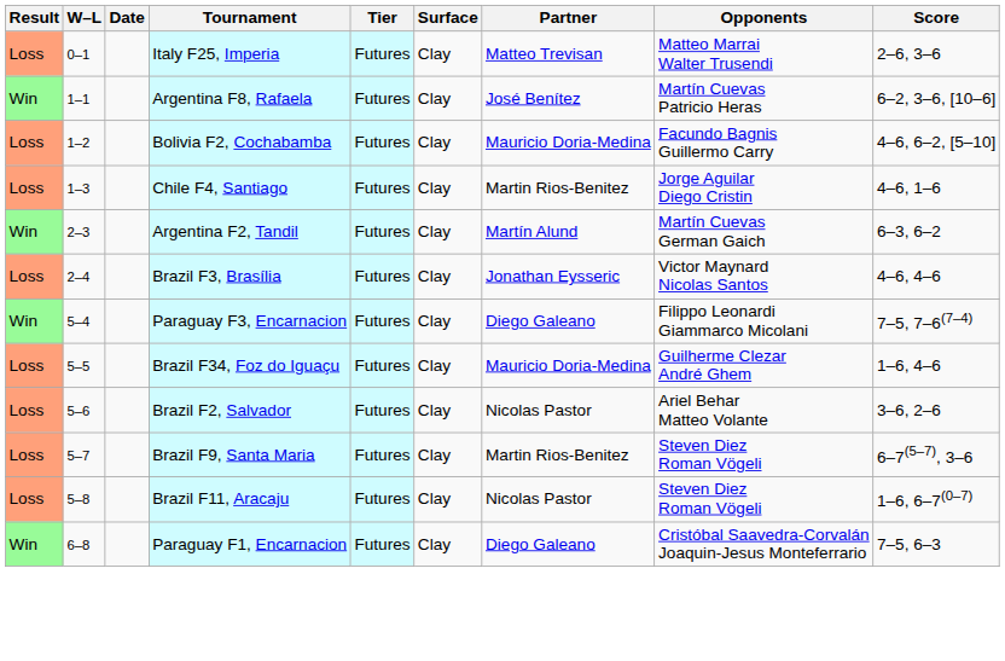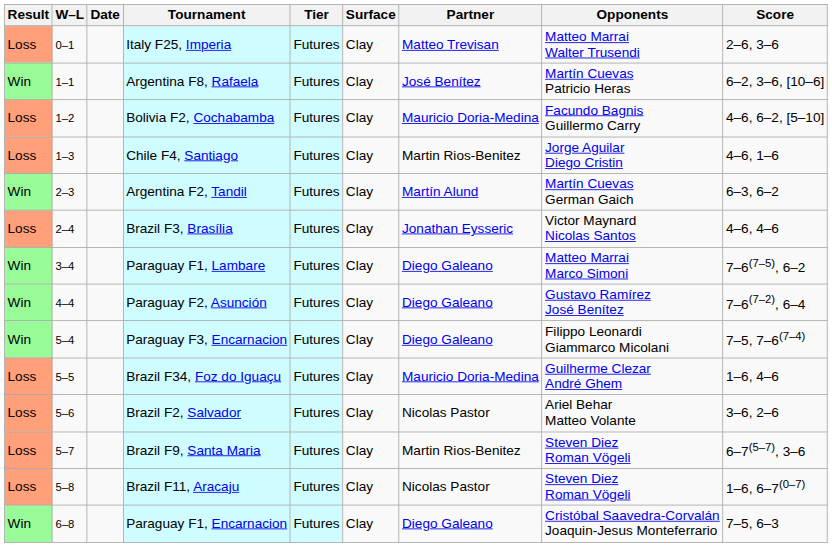 <table class="sortable wikitable">
 <tr>
 <th>Result</th>
 <th class="unsortable">W–L</th>
 <th>Date</th>
 <th>Tournament</th>
 <th>Tier</th>
 <th>Surface</th>
 <th>Partner</th>
 <th>Opponents</th>
 <th class="unsortable">Score</th>
 </tr>
 <tr>
 <td bgcolor=FFA07A>Loss</td>
 <td><small>0–1</small></td>
 <td></td>
 <td style="background:#cffcff;">Italy F25, <a href='#'>Imperia</a></td>
 <td style="background:#cffcff;">Futures</td>
 <td>Clay</td>
 <td> <a href='#'>Matteo Trevisan</a></td>
 <td> <a href='#'>Matteo Marrai</a> <br>  <a href='#'>Walter Trusendi</a></td>
 <td>2–6, 3–6</td>
 </tr>
 <tr>
 <td bgcolor=98FB98>Win</td>
 <td><small>1–1</small></td>
 <td></td>
 <td style="background:#cffcff;">Argentina F8, <a href='#'>Rafaela</a></td>
 <td style="background:#cffcff;">Futures</td>
 <td>Clay</td>
 <td> <a href='#'>José Benítez</a></td>
 <td> <a href='#'>Martín Cuevas</a> <br>  Patricio Heras</td>
 <td>6–2, 3–6, [10–6]</td>
 </tr>
 <tr>
 <td bgcolor=FFA07A>Loss</td>
 <td><small>1–2</small></td>
 <td></td>
 <td style="background:#cffcff;">Bolivia F2, <a href='#'>Cochabamba</a></td>
 <td style="background:#cffcff;">Futures</td>
 <td>Clay</td>
 <td> <a href='#'>Mauricio Doria-Medina</a></td>
 <td> <a href='#'>Facundo Bagnis</a> <br>  Guillermo Carry</td>
 <td>4–6, 6–2, [5–10]</td>
 </tr>
 <tr>
 <td bgcolor=FFA07A>Loss</td>
 <td><small>1–3</small></td>
 <td></td>
 <td style="background:#cffcff;">Chile F4, <a href='#'>Santiago</a></td>
 <td style="background:#cffcff;">Futures</td>
 <td>Clay</td>
 <td> Martin Rios-Benitez</td>
 <td> <a href='#'>Jorge Aguilar</a> <br>  <a href='#'>Diego Cristin</a></td>
 <td>4–6, 1–6</td>
 </tr>
 <tr>
 <td bgcolor=98FB98>Win</td>
 <td><small>2–3</small></td>
 <td></td>
 <td style="background:#cffcff;">Argentina F2, <a href='#'>Tandil</a></td>
 <td style="background:#cffcff;">Futures</td>
 <td>Clay</td>
 <td> <a href='#'>Martín Alund</a></td>
 <td> <a href='#'>Martín Cuevas</a> <br>  German Gaich</td>
 <td>6–3, 6–2</td>
 </tr>
 <tr>
 <td bgcolor=FFA07A>Loss</td>
 <td><small>2–4</small></td>
 <td></td>
 <td style="background:#cffcff;">Brazil F3, <a href='#'>Brasília</a></td>
 <td style="background:#cffcff;">Futures</td>
 <td>Clay</td>
 <td> <a href='#'>Jonathan Eysseric</a></td>
 <td> Victor Maynard <br>  <a href='#'>Nicolas Santos</a></td>
 <td>4–6, 4–6</td>
 </tr>
 <tr>
 <td bgcolor=98FB98>Win</td>
+<td><small>3–4</small></td>
+<td></td>
+<td style="background:#cffcff;">Paraguay F1, <a href='#'>Lambare</a></td>
+<td style="background:#cffcff;">Futures</td>
+<td>Clay</td>
+<td> <a href='#'>Diego Galeano</a></td>
+<td> <a href='#'>Matteo Marrai</a> <br>  <a href='#'>Marco Simoni</a></td>
+<td>7–6<sup>(7–5)</sup>, 6–2</td>
+</tr>
+<tr>
+<td bgcolor=98FB98>Win</td>
+<td><small>4–4</small></td>
+<td></td>
+<td style="background:#cffcff;">Paraguay F2, <a href='#'>Asunción</a></td>
+<td style="background:#cffcff;">Futures</td>
+<td>Clay</td>
+<td> <a href='#'>Diego Galeano</a></td>
+<td> <a href='#'>Gustavo Ramírez</a> <br>  <a href='#'>José Benítez</a></td>
+<td>7–6<sup>(7–2)</sup>, 6–4</td>
+</tr>
+<tr>
+<td bgcolor=98FB98>Win</td>
 <td><small>5–4</small></td>
 <td></td>
 <td style="background:#cffcff;">Paraguay F3, <a href='#'>Encarnacion</a></td>
 <td style="background:#cffcff;">Futures</td>
 <td>Clay</td>
 <td> <a href='#'>Diego Galeano</a></td>
 <td> Filippo Leonardi <br>  Giammarco Micolani</td>
 <td>7–5, 7–6<sup>(7–4)</sup></td>
 </tr>
 <tr>
 <td bgcolor=FFA07A>Loss</td>
 <td><small>5–5</small></td>
 <td></td>
 <td style="background:#cffcff;">Brazil F34, <a href='#'>Foz do Iguaçu</a></td>
 <td style="background:#cffcff;">Futures</td>
 <td>Clay</td>
 <td> <a href='#'>Mauricio Doria-Medina</a></td>
 <td> <a href='#'>Guilherme Clezar</a> <br>  <a href='#'>André Ghem</a></td>
 <td>1–6, 4–6</td>
 </tr>
 <tr>
 <td bgcolor=FFA07A>Loss</td>
 <td><small>5–6</small></td>
 <td></td>
 <td style="background:#cffcff;">Brazil F2, <a href='#'>Salvador</a></td>
 <td style="background:#cffcff;">Futures</td>
 <td>Clay</td>
 <td> Nicolas Pastor</td>
 <td> Ariel Behar <br>  Matteo Volante</td>
 <td>3–6, 2–6</td>
 </tr>
 <tr>
 <td bgcolor=FFA07A>Loss</td>
 <td><small>5–7</small></td>
 <td></td>
 <td style="background:#cffcff;">Brazil F9, <a href='#'>Santa Maria</a></td>
 <td style="background:#cffcff;">Futures</td>
 <td>Clay</td>
 <td> Martin Rios-Benitez</td>
 <td> <a href='#'>Steven Diez</a> <br>  <a href='#'>Roman Vögeli</a></td>
 <td>6–7<sup>(5–7)</sup>, 3–6</td>
 </tr>
 <tr>
 <td bgcolor=FFA07A>Loss</td>
 <td><small>5–8</small></td>
 <td></td>
 <td style="background:#cffcff;">Brazil F11, <a href='#'>Aracaju</a></td>
 <td style="background:#cffcff;">Futures</td>
 <td>Clay</td>
 <td> Nicolas Pastor</td>
 <td> <a href='#'>Steven Diez</a> <br>  <a href='#'>Roman Vögeli</a></td>
 <td>1–6, 6–7<sup>(0–7)</sup></td>
 </tr>
 <tr>
 <td bgcolor=98FB98>Win</td>
 <td><small>6–8</small></td>
 <td></td>
 <td style="background:#cffcff;">Paraguay F1, <a href='#'>Encarnacion</a></td>
 <td style="background:#cffcff;">Futures</td>
 <td>Clay</td>
 <td> <a href='#'>Diego Galeano</a></td>
 <td> <a href='#'>Cristóbal Saavedra-Corvalán</a> <br>  Joaquin-Jesus Monteferrario</td>
 <td>7–5, 6–3</td>
 </tr>
 </table>
